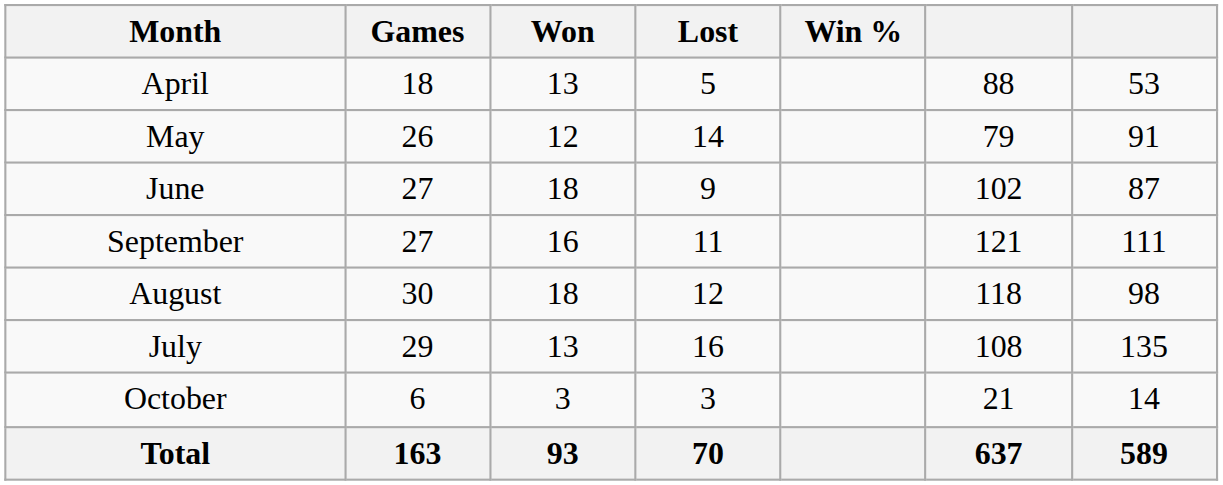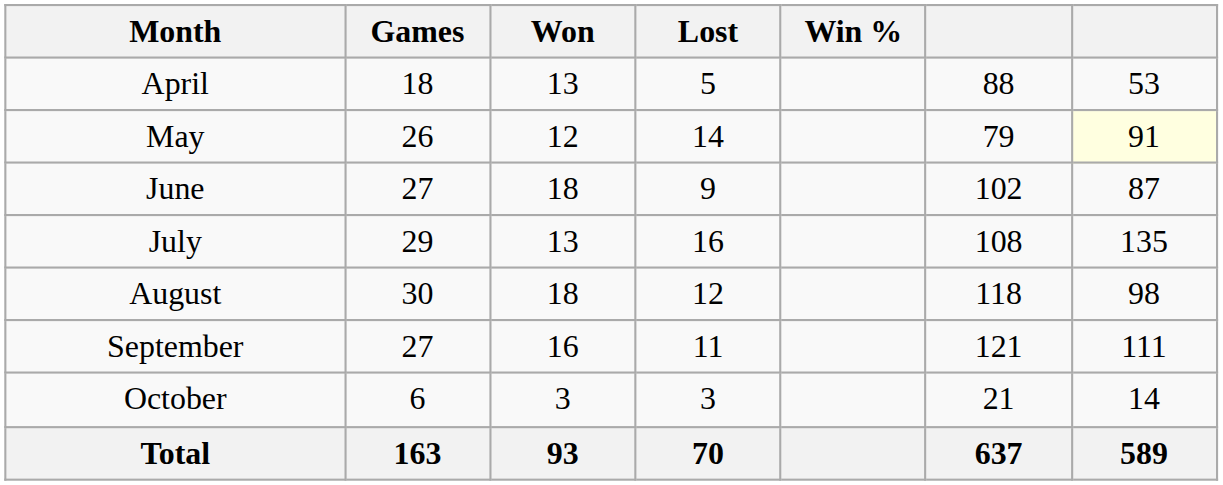 <table class="wikitable" style="margin:1em auto; font-size:95%; text-align:center; width:38em;">
 <tr>
 <th width="28%">Month</th>
 <th width="12%">Games</th>
 <th width="12%">Won</th>
 <th width="12%">Lost</th>
 <th width="12%">Win %</th>
 <th width="12%"></th>
 <th width="12%"></th>
 </tr>
 <tr>
 <td>April</td>
 <td>18</td>
 <td>13</td>
 <td>5</td>
 <td></td>
 <td>88</td>
 <td>53</td>
 </tr>
 <tr>
 <td>May</td>
 <td>26</td>
 <td>12</td>
 <td>14</td>
 <td></td>
 <td>79</td>
-<td>91</td>
+<td style="background: lightyellow;">91</td>
 </tr>
 <tr>
 <td>June</td>
 <td>27</td>
 <td>18</td>
 <td>9</td>
 <td></td>
 <td>102</td>
 <td>87</td>
 </tr>
 <tr>
-<td>September</td>
-<td>27</td>
+<td>July</td>
+<td>29</td>
+<td>13</td>
 <td>16</td>
-<td>11</td>
 <td></td>
-<td>121</td>
-<td>111</td>
+<td>108</td>
+<td>135</td>
 </tr>
 <tr>
 <td>August</td>
 <td>30</td>
 <td>18</td>
 <td>12</td>
 <td></td>
 <td>118</td>
 <td>98</td>
 </tr>
 <tr>
-<td>July</td>
-<td>29</td>
-<td>13</td>
+<td>September</td>
+<td>27</td>
 <td>16</td>
+<td>11</td>
 <td></td>
-<td>108</td>
-<td>135</td>
+<td>121</td>
+<td>111</td>
 </tr>
 <tr>
 <td>October</td>
 <td>6</td>
 <td>3</td>
 <td>3</td>
 <td></td>
 <td>21</td>
 <td>14</td>
 </tr>
 <tr>
 <th>Total</th>
 <th>163</th>
 <th>93</th>
 <th>70</th>
 <th></th>
 <th>637</th>
 <th>589</th>
 </tr>
 </table>
